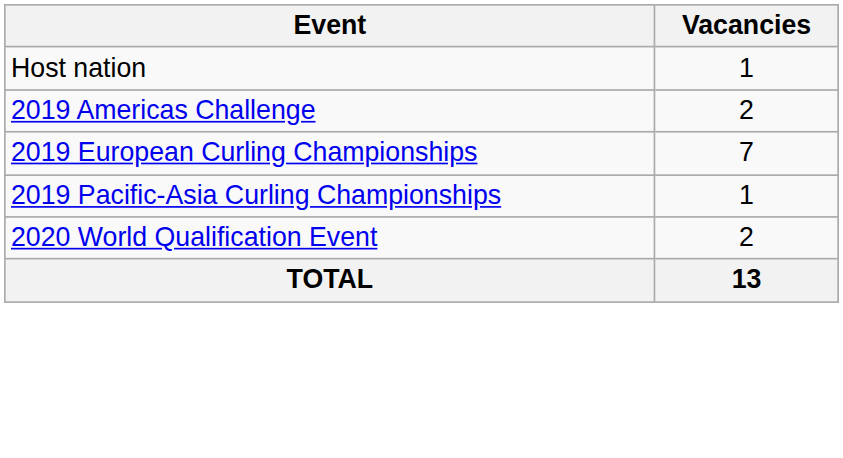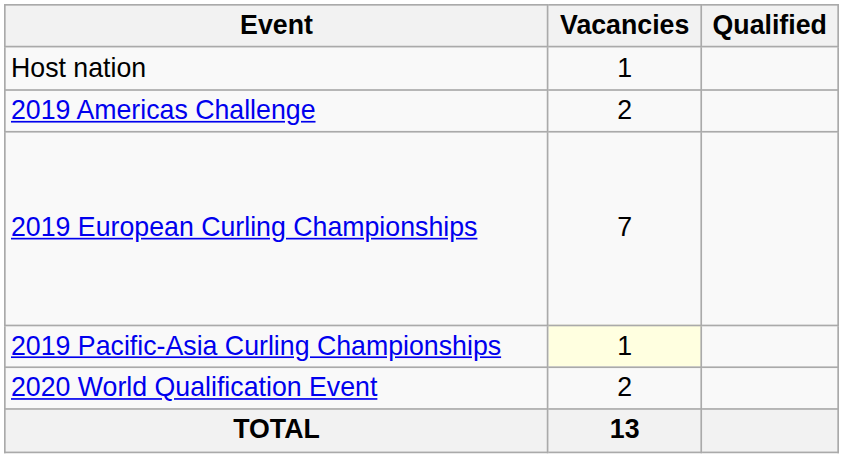 <table class="wikitable" style="width:500px;">
 <tr>
 <th>Event</th>
 <th>Vacancies</th>
+<th>Qualified</th>
 </tr>
 <tr>
 <td>Host nation</td>
 <td align=center>1</td>
+<td></td>
 </tr>
 <tr>
 <td><a href='#'>2019 Americas Challenge</a></td>
 <td align=center>2</td>
+<td> <br> </td>
 </tr>
 <tr>
 <td><a href='#'>2019 European Curling Championships</a></td>
 <td align=center>7</td>
+<td>  <br>  <br>  <br>  <br>  <br>  <br> </td>
 </tr>
 <tr>
 <td><a href='#'>2019 Pacific-Asia Curling Championships</a></td>
-<td align=center>1</td>
+<td align=center style="background: lightyellow;">1</td>
+<td></td>
 </tr>
 <tr>
 <td><a href='#'>2020 World Qualification Event</a></td>
 <td align=center>2</td>
+<td> <br> </td>
 </tr>
 <tr>
 <th>TOTAL</th>
 <th>13</th>
+<th></th>
 </tr>
 </table>
